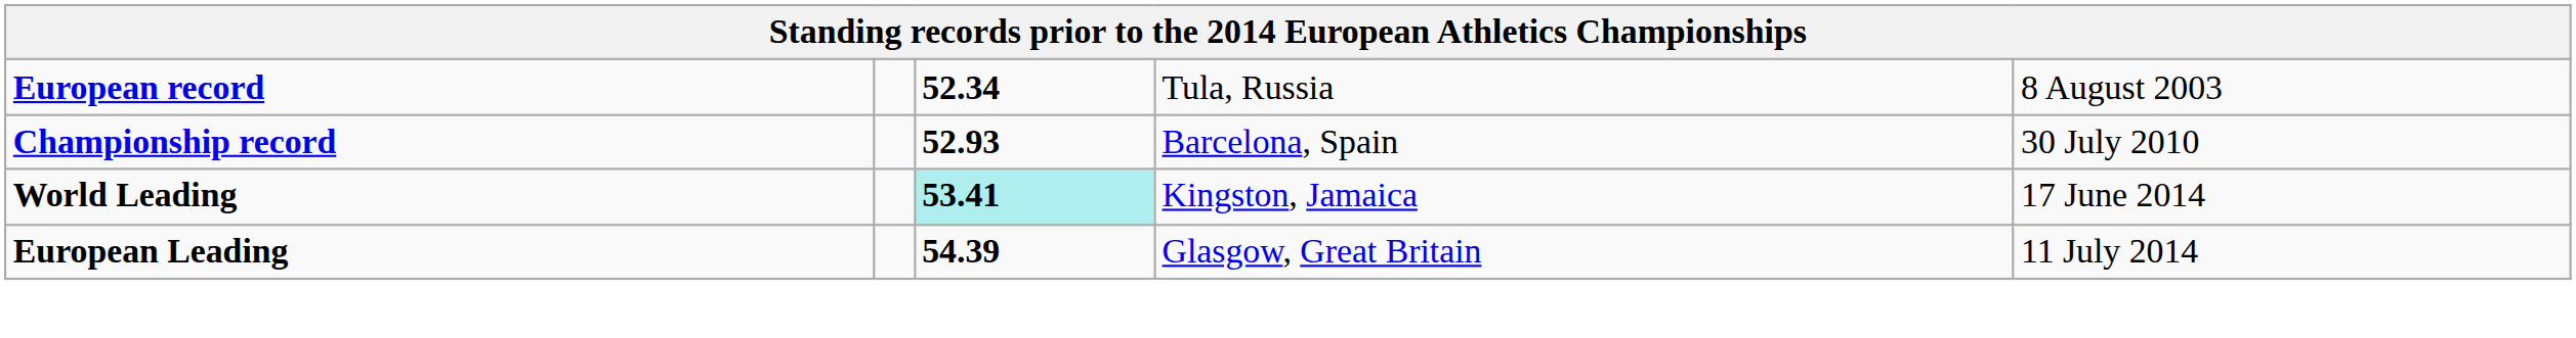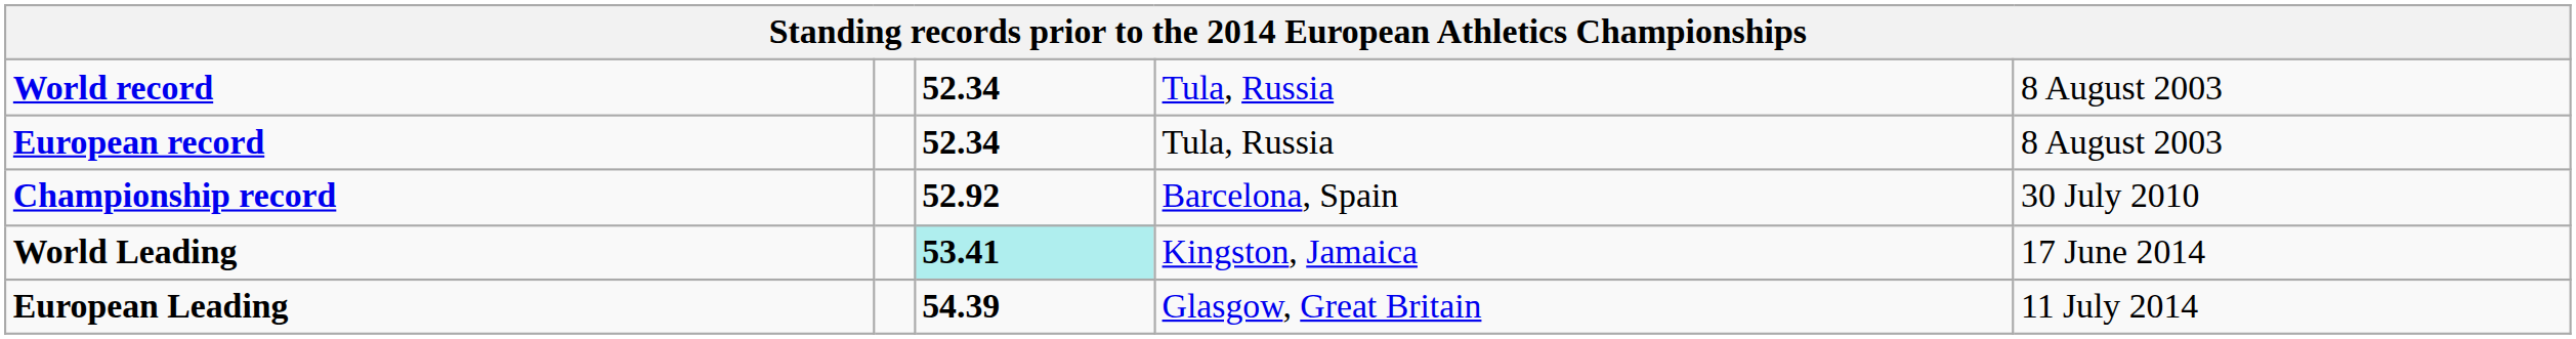 <table class="wikitable" width=75%>
 <tr>
 <th colspan="5">Standing records prior to the 2014 European Athletics Championships</th>
+</tr>
+<tr>
+<td><strong><a href='#'>World record</a></strong></td>
+<td></td>
+<td><strong>52.34</strong></td>
+<td><a href='#'>Tula</a>, <a href='#'>Russia</a></td>
+<td>8 August 2003</td>
 </tr>
 <tr>
 <td><strong><a href='#'>European record</a></strong></td>
 <td></td>
 <td><strong>52.34</strong></td>
 <td>Tula, Russia</td>
 <td>8 August 2003</td>
 </tr>
 <tr>
 <td><strong><a href='#'>Championship record</a></strong></td>
 <td></td>
-<td><strong>52.93</strong></td>
+<td><strong>52.92</strong></td>
 <td><a href='#'>Barcelona</a>, Spain</td>
 <td>30 July 2010</td>
 </tr>
 <tr>
 <td><strong>World Leading</strong></td>
 <td></td>
 <td style="background: paleturquoise;"><strong>53.41</strong></td>
 <td><a href='#'>Kingston</a>, <a href='#'>Jamaica</a></td>
 <td>17 June 2014</td>
 </tr>
 <tr>
 <td><strong>European Leading</strong></td>
 <td></td>
 <td><strong>54.39</strong></td>
 <td><a href='#'>Glasgow</a>, <a href='#'>Great Britain</a></td>
 <td>11 July 2014</td>
 </tr>
 </table>
